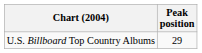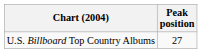 <table class="wikitable">
 <tr>
 <th>Chart (2004)</th>
 <th>Peak<br>position</th>
 </tr>
 <tr>
 <td>U.S. <em>Billboard</em> Top Country Albums</td>
-<td align="center">29</td>
+<td align="center">27</td>
 </tr>
 </table>
